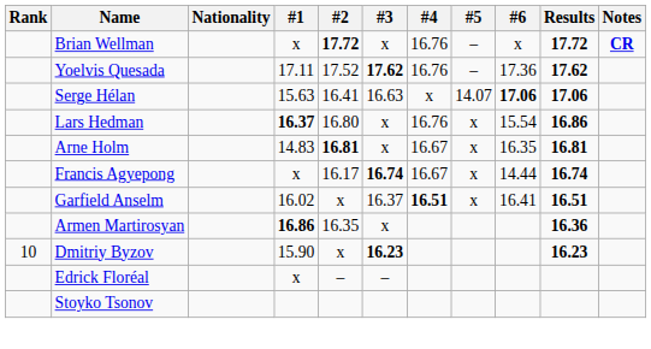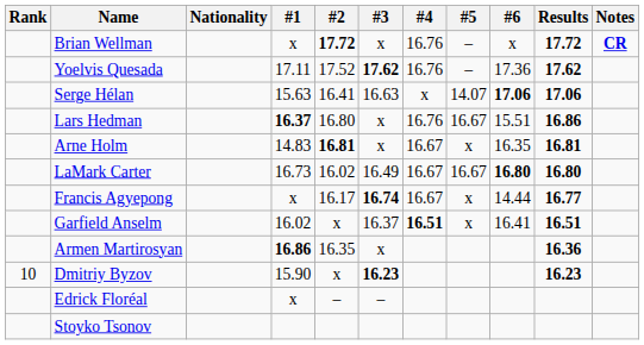 <table class="wikitable sortable" style="text-align:center">
 <tr>
 <th>Rank</th>
 <th>Name</th>
 <th>Nationality</th>
 <th>#1</th>
 <th>#2</th>
 <th>#3</th>
 <th>#4</th>
 <th>#5</th>
 <th>#6</th>
 <th>Results</th>
 <th>Notes</th>
 </tr>
 <tr>
 <td></td>
 <td align="left"><a href='#'>Brian Wellman</a></td>
 <td align=left></td>
 <td>x</td>
 <td><strong>17.72</strong></td>
 <td>x</td>
 <td>16.76</td>
 <td>–</td>
 <td>x</td>
 <td><strong>17.72</strong></td>
 <td><strong><a href='#'>CR</a></strong></td>
 </tr>
 <tr>
 <td></td>
 <td align="left"><a href='#'>Yoelvis Quesada</a></td>
 <td align=left></td>
 <td>17.11</td>
 <td>17.52</td>
 <td><strong>17.62</strong></td>
 <td>16.76</td>
 <td>–</td>
 <td>17.36</td>
 <td><strong>17.62</strong></td>
 <td></td>
 </tr>
 <tr>
 <td></td>
 <td align="left"><a href='#'>Serge Hélan</a></td>
 <td align=left></td>
 <td>15.63</td>
 <td>16.41</td>
 <td>16.63</td>
 <td>x</td>
 <td>14.07</td>
 <td><strong>17.06</strong></td>
 <td><strong>17.06</strong></td>
 <td></td>
 </tr>
 <tr>
 <td></td>
 <td align="left"><a href='#'>Lars Hedman</a></td>
 <td align=left></td>
 <td><strong>16.37</strong></td>
 <td>16.80</td>
 <td>x</td>
 <td>16.76</td>
-<td>x</td>
-<td>15.54</td>
+<td>16.67</td>
+<td>15.51</td>
 <td><strong>16.86</strong></td>
 <td></td>
 </tr>
 <tr>
 <td></td>
 <td align="left"><a href='#'>Arne Holm</a></td>
 <td align=left></td>
 <td>14.83</td>
 <td><strong>16.81</strong></td>
 <td>x</td>
 <td>16.67</td>
 <td>x</td>
 <td>16.35</td>
 <td><strong>16.81</strong></td>
 <td></td>
 </tr>
 <tr>
 <td></td>
+<td align="left"><a href='#'>LaMark Carter</a></td>
+<td align=left></td>
+<td>16.73</td>
+<td>16.02</td>
+<td>16.49</td>
+<td>16.67</td>
+<td>16.67</td>
+<td><strong>16.80</strong></td>
+<td><strong>16.80</strong></td>
+<td></td>
+</tr>
+<tr>
+<td></td>
 <td align="left"><a href='#'>Francis Agyepong</a></td>
 <td align=left></td>
 <td>x</td>
 <td>16.17</td>
 <td><strong>16.74</strong></td>
 <td>16.67</td>
 <td>x</td>
 <td>14.44</td>
-<td><strong>16.74</strong></td>
+<td><strong>16.77</strong></td>
 <td></td>
 </tr>
 <tr>
 <td></td>
 <td align="left"><a href='#'>Garfield Anselm</a></td>
 <td align=left></td>
 <td>16.02</td>
 <td>x</td>
 <td>16.37</td>
 <td><strong>16.51</strong></td>
 <td>x</td>
 <td>16.41</td>
 <td><strong>16.51</strong></td>
 <td></td>
 </tr>
 <tr>
 <td></td>
 <td align="left"><a href='#'>Armen Martirosyan</a></td>
 <td align=left></td>
 <td><strong>16.86</strong></td>
 <td>16.35</td>
 <td>x</td>
 <td></td>
 <td></td>
 <td></td>
 <td><strong>16.36</strong></td>
 <td></td>
 </tr>
 <tr>
 <td>10</td>
 <td align="left"><a href='#'>Dmitriy Byzov</a></td>
 <td align=left></td>
 <td>15.90</td>
 <td>x</td>
 <td><strong>16.23</strong></td>
 <td></td>
 <td></td>
 <td></td>
 <td><strong>16.23</strong></td>
 <td></td>
 </tr>
 <tr>
 <td></td>
 <td align="left"><a href='#'>Edrick Floréal</a></td>
 <td align=left></td>
 <td>x</td>
 <td>–</td>
 <td>–</td>
 <td></td>
 <td></td>
 <td></td>
 <td><strong></strong></td>
 <td></td>
 </tr>
 <tr>
 <td></td>
 <td align="left"><a href='#'>Stoyko Tsonov</a></td>
 <td align=left></td>
 <td></td>
 <td></td>
 <td></td>
 <td></td>
 <td></td>
 <td></td>
 <td><strong></strong></td>
 <td></td>
 </tr>
 </table>
